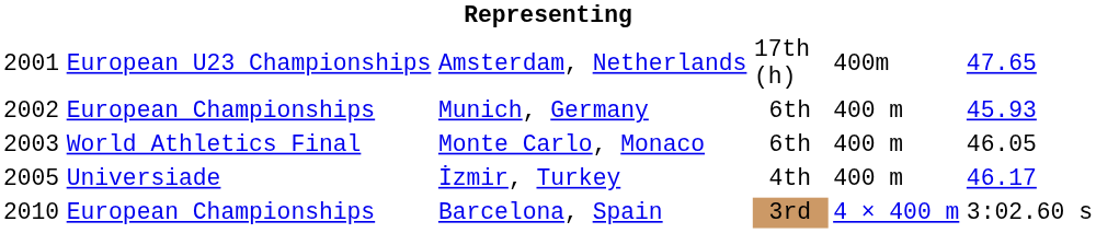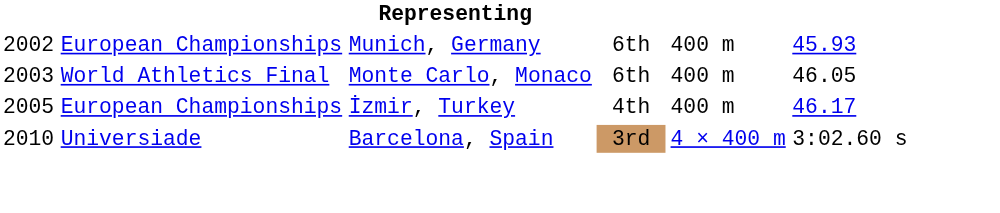 <table>
 <tr>
 <th colspan="6">Representing </th>
-</tr>
-<tr>
-<td>2001</td>
-<td><a href='#'>European U23 Championships</a></td>
-<td><a href='#'>Amsterdam</a>, <a href='#'>Netherlands</a></td>
-<td>17th (h)</td>
-<td>400m</td>
-<td><a href='#'>47.65</a></td>
 </tr>
 <tr>
 <td>2002</td>
 <td><a href='#'>European Championships</a></td>
 <td><a href='#'>Munich</a>, <a href='#'>Germany</a></td>
 <td align="center">6th</td>
 <td>400 m</td>
 <td><a href='#'>45.93</a></td>
 </tr>
 <tr>
 <td>2003</td>
 <td><a href='#'>World Athletics Final</a></td>
 <td><a href='#'>Monte Carlo</a>, <a href='#'>Monaco</a></td>
 <td align="center">6th</td>
 <td>400 m</td>
 <td>46.05</td>
 </tr>
 <tr>
 <td>2005</td>
-<td><a href='#'>Universiade</a></td>
+<td><a href='#'>European Championships</a></td>
 <td><a href='#'>İzmir</a>, <a href='#'>Turkey</a></td>
 <td align="center">4th</td>
 <td>400 m</td>
 <td><a href='#'>46.17</a></td>
 </tr>
 <tr>
 <td>2010</td>
-<td><a href='#'>European Championships</a></td>
+<td><a href='#'>Universiade</a></td>
 <td><a href='#'>Barcelona</a>, <a href='#'>Spain</a></td>
 <td align="center" width=40 bgcolor=cc9966>3rd</td>
 <td><a href='#'>4 × 400 m</a></td>
 <td>3:02.60 s</td>
 </tr>
 </table>
